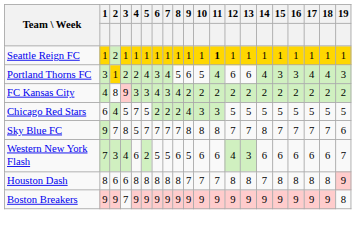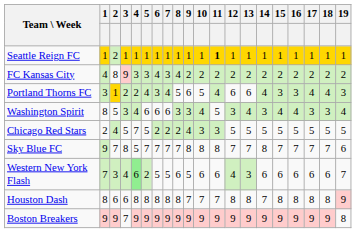 <table class="wikitable sortable" style="font-size: 74%; text-align:center;">
 <tr>
 <th rowspan="2" style="width:100px;">Team \ Week</th>
 <th align=center>1</th>
 <th align=center>2</th>
 <th align=center>3</th>
 <th align=center>4</th>
 <th align=center>5</th>
 <th align=center>6</th>
 <th align=center>7</th>
 <th align=center>8</th>
 <th align=center>9</th>
 <th align=center>10</th>
 <th align=center>11</th>
 <th align=center>12</th>
 <th align=center>13</th>
 <th align=center>14</th>
 <th align=center>15</th>
 <th align=center>16</th>
 <th align=center>17</th>
 <th align=center>18</th>
 <th align=center>19</th>
 </tr>
 <tr>
 <th style="text-align:center; height:20px;"></th>
 <th align=center></th>
 <th align=center></th>
 <th align=center></th>
 <th align=center></th>
 <th align=center></th>
 <th align=center></th>
 <th align=center></th>
 <th align=center></th>
 <th align=center></th>
 <th align=center></th>
 <th align=center></th>
 <th align=center></th>
 <th align=center></th>
 <th align=center></th>
 <th align=center></th>
 <th align=center></th>
 <th align=center></th>
 <th align=center></th>
 </tr>
 <tr align=center>
 <td align=left><a href='#'>Seattle Reign FC</a></td>
 <td style="background:gold;">1</td>
 <td style="background:#D0F0C0">2</td>
 <td style="background:gold;">1</td>
 <td style="background:gold;">1</td>
 <td style="background:gold;">1</td>
 <td style="background:gold;">1</td>
 <td style="background:gold;">1</td>
 <td style="background:gold;">1</td>
 <td style="background:gold;">1</td>
 <td style="background:gold;">1</td>
 <td style="background:gold;"><strong>1</strong></td>
 <td style="background:gold;">1</td>
 <td style="background:gold;">1</td>
 <td style="background:gold;">1</td>
 <td style="background:gold;">1</td>
 <td style="background:gold;">1</td>
 <td style="background:gold;">1</td>
 <td style="background:gold;">1</td>
 <td style="background:gold;">1</td>
 </tr>
 <tr align=center>
+<td align=left><a href='#'>FC Kansas City</a></td>
+<td style="background:#D0F0C0">4</td>
+<td>8</td>
+<td style="background:#fcc;">9</td>
+<td style="background:#D0F0C0">3</td>
+<td style="background:#D0F0C0">3</td>
+<td style="background:#D0F0C0">4</td>
+<td style="background:#D0F0C0">3</td>
+<td style="background:#D0F0C0">4</td>
+<td style="background:#D0F0C0">2</td>
+<td style="background:#D0F0C0">2</td>
+<td style="background:#D0F0C0">2</td>
+<td style="background:#D0F0C0">2</td>
+<td style="background:#D0F0C0">2</td>
+<td style="background:#D0F0C0">2</td>
+<td style="background:#D0F0C0">2</td>
+<td style="background:#D0F0C0">2</td>
+<td style="background:#D0F0C0">2</td>
+<td style="background:#D0F0C0">2</td>
+<td style="background:#D0F0C0">2</td>
+</tr>
+<tr align=center>
 <td align=left><a href='#'>Portland Thorns FC</a></td>
 <td style="background:#D0F0C0">3</td>
 <td style="background:gold;">1</td>
 <td style="background:#D0F0C0">2</td>
 <td style="background:#D0F0C0">2</td>
 <td style="background:#D0F0C0">4</td>
 <td style="background:#D0F0C0">3</td>
 <td style="background:#D0F0C0">4</td>
 <td>5</td>
 <td>6</td>
 <td>5</td>
 <td style="background:#D0F0C0">4</td>
 <td>6</td>
 <td>6</td>
 <td style="background:#D0F0C0">4</td>
 <td style="background:#D0F0C0">3</td>
 <td style="background:#D0F0C0">3</td>
 <td style="background:#D0F0C0">4</td>
 <td style="background:#D0F0C0">4</td>
 <td style="background:#D0F0C0">3</td>
 </tr>
 <tr align=center>
-<td align=left><a href='#'>FC Kansas City</a></td>
+<td align=left><a href='#'>Washington Spirit</a></td>
+<td>8</td>
+<td>5</td>
+<td style="background:#D0F0C0">3</td>
 <td style="background:#D0F0C0">4</td>
-<td>8</td>
-<td style="background:#fcc;">9</td>
+<td>6</td>
+<td>6</td>
+<td>6</td>
 <td style="background:#D0F0C0">3</td>
+<td style="background:#D0F0C0">3</td>
+<td style="background:#D0F0C0">4</td>
+<td>5</td>
 <td style="background:#D0F0C0">3</td>
 <td style="background:#D0F0C0">4</td>
 <td style="background:#D0F0C0">3</td>
 <td style="background:#D0F0C0">4</td>
-<td style="background:#D0F0C0">2</td>
-<td style="background:#D0F0C0">2</td>
-<td style="background:#D0F0C0">2</td>
-<td style="background:#D0F0C0">2</td>
-<td style="background:#D0F0C0">2</td>
-<td style="background:#D0F0C0">2</td>
-<td style="background:#D0F0C0">2</td>
-<td style="background:#D0F0C0">2</td>
-<td style="background:#D0F0C0">2</td>
-<td style="background:#D0F0C0">2</td>
-<td style="background:#D0F0C0">2</td>
+<td style="background:#D0F0C0">4</td>
+<td style="background:#D0F0C0">3</td>
+<td style="background:#D0F0C0">3</td>
+<td style="background:#D0F0C0">4</td>
 </tr>
 <tr align=center>
 <td align=left><a href='#'>Chicago Red Stars</a></td>
-<td>6</td>
+<td>2</td>
 <td style="background:#D0F0C0">4</td>
 <td>5</td>
 <td>7</td>
 <td>5</td>
 <td style="background:#D0F0C0">2</td>
 <td style="background:#D0F0C0">2</td>
 <td style="background:#D0F0C0">2</td>
 <td style="background:#D0F0C0">4</td>
 <td style="background:#D0F0C0">3</td>
 <td style="background:#D0F0C0">3</td>
 <td>5</td>
 <td>5</td>
 <td>5</td>
 <td>5</td>
 <td>5</td>
 <td>5</td>
 <td>5</td>
 <td>5</td>
 </tr>
 <tr align=center>
 <td align=left><a href='#'>Sky Blue FC</a></td>
 <td style="background:#D0F0C0">9</td>
 <td>7</td>
 <td>8</td>
 <td>5</td>
 <td>7</td>
 <td>7</td>
 <td>7</td>
 <td>7</td>
 <td>8</td>
 <td>8</td>
 <td>8</td>
 <td>7</td>
 <td>7</td>
 <td>8</td>
 <td>7</td>
 <td>7</td>
 <td>7</td>
 <td>7</td>
 <td>6</td>
 </tr>
 <tr align=center>
 <td align=left><a href='#'>Western New York Flash</a></td>
 <td style="background:#D0F0C0">7</td>
 <td style="background:#D0F0C0">3</td>
 <td style="background:#D0F0C0">4</td>
-<td>6</td>
+<td style="background: lightgreen;">6</td>
 <td style="background:#D0F0C0">2</td>
 <td>5</td>
 <td>5</td>
 <td>6</td>
 <td>5</td>
 <td>6</td>
 <td>6</td>
 <td style="background:#D0F0C0">4</td>
 <td style="background:#D0F0C0">3</td>
 <td>6</td>
 <td>6</td>
 <td>6</td>
 <td>6</td>
 <td>6</td>
 <td>7</td>
 </tr>
 <tr align=center>
 <td align=left><a href='#'>Houston Dash</a></td>
 <td>8</td>
 <td>6</td>
 <td>6</td>
 <td>8</td>
 <td>8</td>
 <td>8</td>
 <td>8</td>
 <td>8</td>
 <td>7</td>
 <td>7</td>
 <td>7</td>
 <td>8</td>
 <td>8</td>
 <td>7</td>
 <td>8</td>
 <td>8</td>
 <td>8</td>
 <td>8</td>
 <td style="background:#fcc;">9</td>
 </tr>
 <tr align=center>
 <td align=left><a href='#'>Boston Breakers</a></td>
 <td style="background:#fcc;">9</td>
 <td style="background:#fcc;">9</td>
 <td>7</td>
 <td style="background:#fcc;">9</td>
 <td style="background:#fcc;">9</td>
 <td style="background:#fcc;">9</td>
 <td style="background:#fcc;">9</td>
 <td style="background:#fcc;">9</td>
 <td style="background:#fcc;">9</td>
 <td style="background:#fcc;">9</td>
 <td style="background:#fcc;">9</td>
 <td style="background:#fcc;">9</td>
 <td style="background:#fcc;">9</td>
 <td style="background:#fcc;">9</td>
 <td style="background:#fcc;">9</td>
 <td style="background:#fcc;">9</td>
 <td style="background:#fcc;">9</td>
 <td style="background:#fcc;">9</td>
 <td>8</td>
 </tr>
 </table>
